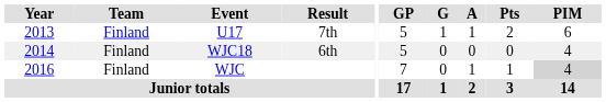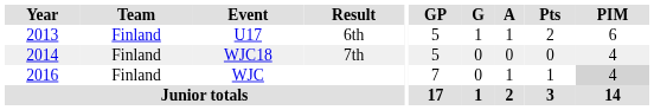 <table border="0" cellpadding="1" cellspacing="0" ID="Table3" style="text-align:center; width:40em">
 <tr ALIGN="center" bgcolor="#e0e0e0">
 <th>Year</th>
 <th>Team</th>
 <th>Event</th>
 <th>Result</th>
 <th rowspan="99" bgcolor="#ffffff"></th>
 <th>GP</th>
 <th>G</th>
 <th>A</th>
 <th>Pts</th>
 <th>PIM</th>
 </tr>
 <tr>
 <td><a href='#'>2013</a></td>
 <td><a href='#'>Finland</a></td>
 <td><a href='#'>U17</a></td>
-<td>7th</td>
+<td>6th</td>
 <td>5</td>
 <td>1</td>
 <td>1</td>
 <td>2</td>
 <td>6</td>
 </tr>
 <tr bgcolor="#f0f0f0">
 <td><a href='#'>2014</a></td>
 <td>Finland</td>
 <td><a href='#'>WJC18</a></td>
-<td>6th</td>
+<td>7th</td>
 <td>5</td>
 <td>0</td>
 <td>0</td>
 <td>0</td>
 <td>4</td>
 </tr>
 <tr>
 <td><a href='#'>2016</a></td>
 <td>Finland</td>
 <td><a href='#'>WJC</a></td>
 <td></td>
 <td>7</td>
 <td>0</td>
 <td>1</td>
 <td>1</td>
 <td style="background: lightgrey;">4</td>
 </tr>
 <tr bgcolor="#e0e0e0">
 <th colspan="4">Junior totals</th>
 <th>17</th>
 <th>1</th>
 <th>2</th>
 <th>3</th>
 <th>14</th>
 </tr>
 </table>
